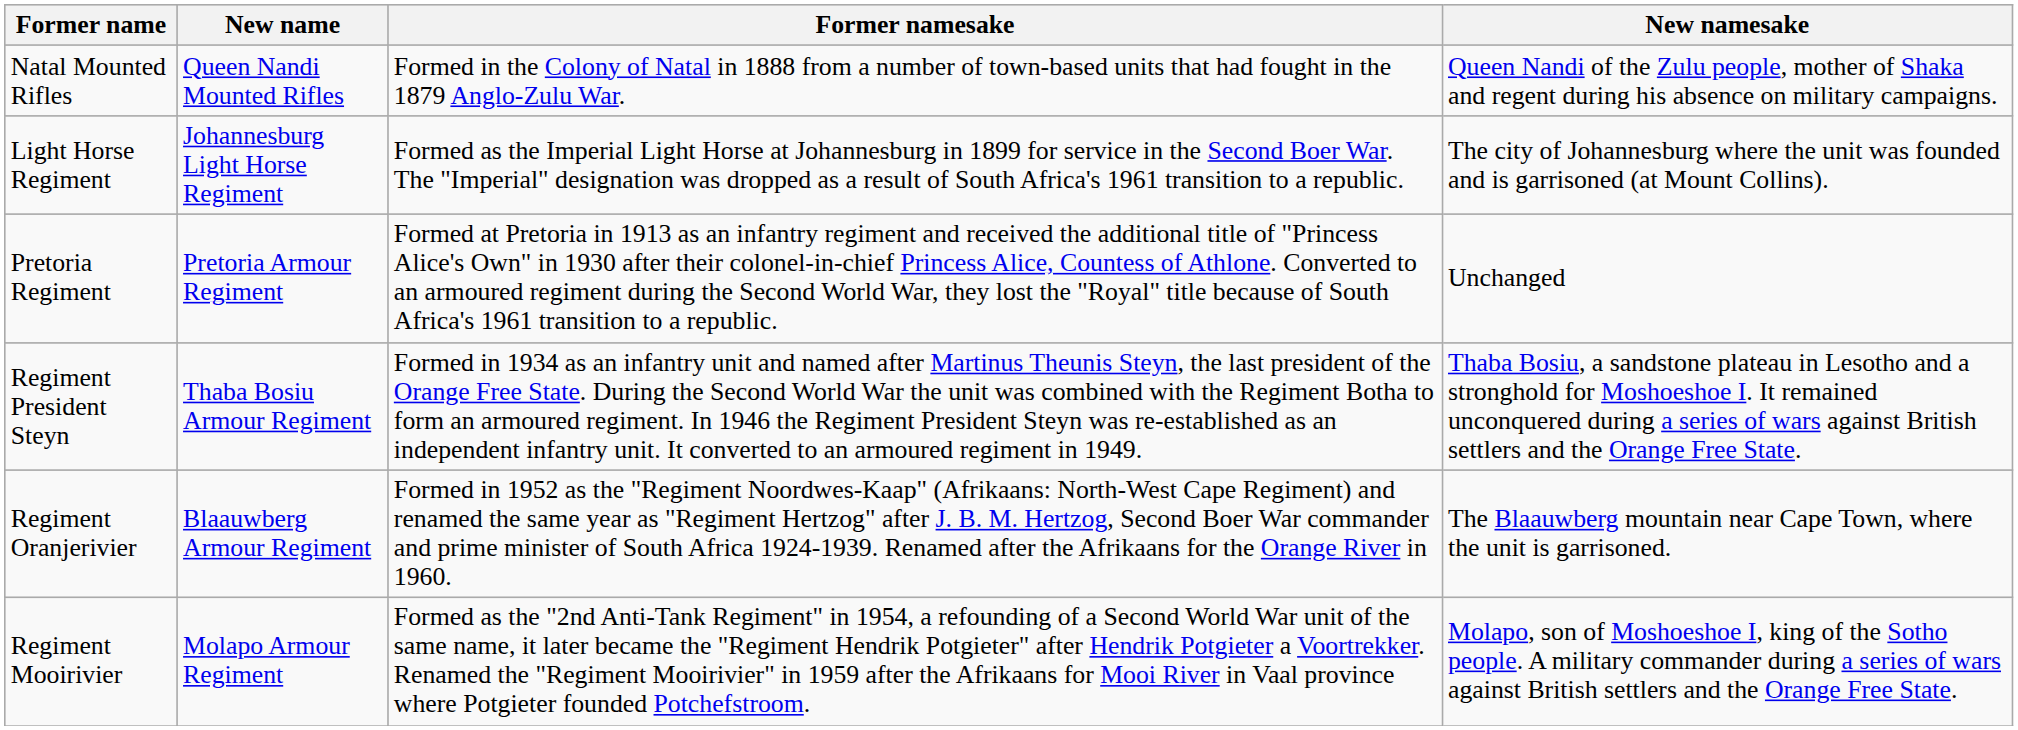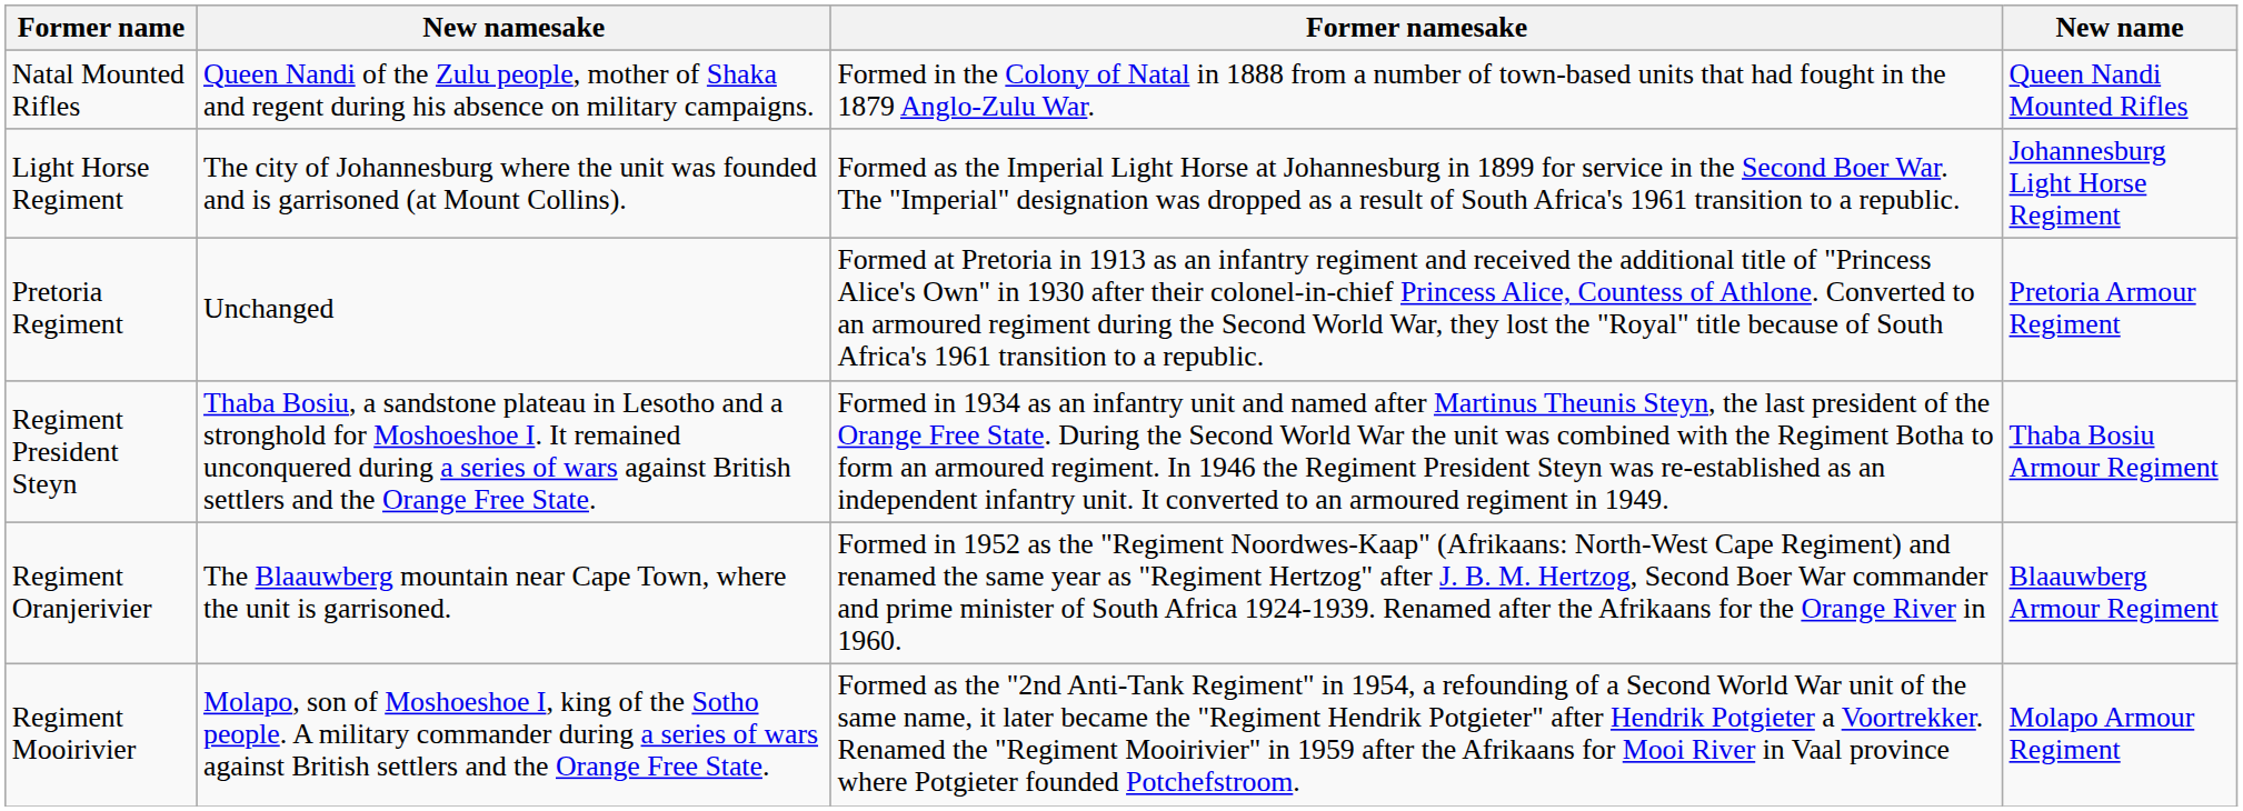 <table class="wikitable col1left col2left">
 <tr>
 <th>Former name</th>
+<th>New namesake</th>
+<th>Former namesake</th>
 <th>New name</th>
-<th>Former namesake</th>
-<th>New namesake</th>
 </tr>
 <tr>
 <td>Natal Mounted Rifles</td>
+<td><a href='#'>Queen Nandi</a> of the <a href='#'>Zulu people</a>, mother of <a href='#'>Shaka</a> and regent during his absence on military campaigns.</td>
+<td>Formed in the <a href='#'>Colony of Natal</a> in 1888 from a number of town-based units that had fought in the 1879 <a href='#'>Anglo-Zulu War</a>.</td>
 <td><a href='#'>Queen Nandi Mounted Rifles</a></td>
-<td>Formed in the <a href='#'>Colony of Natal</a> in 1888 from a number of town-based units that had fought in the 1879 <a href='#'>Anglo-Zulu War</a>.</td>
-<td><a href='#'>Queen Nandi</a> of the <a href='#'>Zulu people</a>, mother of <a href='#'>Shaka</a> and regent during his absence on military campaigns.</td>
 </tr>
 <tr>
 <td>Light Horse Regiment</td>
+<td>The city of Johannesburg where the unit was founded and is garrisoned (at Mount Collins).</td>
+<td>Formed as the Imperial Light Horse at Johannesburg in 1899 for service in the <a href='#'>Second Boer War</a>.  The "Imperial" designation was dropped as a result of South Africa's 1961 transition to a republic.</td>
 <td><a href='#'>Johannesburg Light Horse Regiment</a></td>
-<td>Formed as the Imperial Light Horse at Johannesburg in 1899 for service in the <a href='#'>Second Boer War</a>.  The "Imperial" designation was dropped as a result of South Africa's 1961 transition to a republic.</td>
-<td>The city of Johannesburg where the unit was founded and is garrisoned (at Mount Collins).</td>
 </tr>
 <tr>
 <td>Pretoria Regiment</td>
+<td>Unchanged</td>
+<td>Formed at Pretoria in 1913 as an infantry regiment and received the additional title of "Princess Alice's Own" in 1930 after their colonel-in-chief <a href='#'>Princess Alice, Countess of Athlone</a>.  Converted to an armoured regiment during the Second World War, they lost the "Royal" title because of South Africa's 1961 transition to a republic.</td>
 <td><a href='#'>Pretoria Armour Regiment</a></td>
-<td>Formed at Pretoria in 1913 as an infantry regiment and received the additional title of "Princess Alice's Own" in 1930 after their colonel-in-chief <a href='#'>Princess Alice, Countess of Athlone</a>.  Converted to an armoured regiment during the Second World War, they lost the "Royal" title because of South Africa's 1961 transition to a republic.</td>
-<td>Unchanged</td>
 </tr>
 <tr>
 <td>Regiment President Steyn</td>
+<td><a href='#'>Thaba Bosiu</a>, a sandstone plateau in Lesotho and a stronghold for <a href='#'>Moshoeshoe I</a>.  It remained unconquered during <a href='#'>a series of wars</a> against British settlers and the <a href='#'>Orange Free State</a>.</td>
+<td>Formed in 1934 as an infantry unit and named after <a href='#'>Martinus Theunis Steyn</a>, the last president of the <a href='#'>Orange Free State</a>. During the Second World War the unit was combined with the Regiment Botha to form an armoured regiment. In 1946 the Regiment President Steyn was re-established as an independent infantry unit. It converted to an armoured regiment in 1949.</td>
 <td><a href='#'>Thaba Bosiu Armour Regiment</a></td>
-<td>Formed in 1934 as an infantry unit and named after <a href='#'>Martinus Theunis Steyn</a>, the last president of the <a href='#'>Orange Free State</a>. During the Second World War the unit was combined with the Regiment Botha to form an armoured regiment. In 1946 the Regiment President Steyn was re-established as an independent infantry unit. It converted to an armoured regiment in 1949.</td>
-<td><a href='#'>Thaba Bosiu</a>, a sandstone plateau in Lesotho and a stronghold for <a href='#'>Moshoeshoe I</a>.  It remained unconquered during <a href='#'>a series of wars</a> against British settlers and the <a href='#'>Orange Free State</a>.</td>
 </tr>
 <tr>
 <td>Regiment Oranjerivier</td>
+<td>The <a href='#'>Blaauwberg</a> mountain near Cape Town, where the unit is garrisoned.</td>
+<td>Formed in 1952 as the "Regiment Noordwes-Kaap" (Afrikaans: North-West Cape Regiment) and renamed the same year as "Regiment Hertzog" after <a href='#'>J. B. M. Hertzog</a>, Second Boer War commander and prime minister of South Africa 1924-1939.  Renamed after the Afrikaans for the <a href='#'>Orange River</a> in 1960.</td>
 <td><a href='#'>Blaauwberg Armour Regiment</a></td>
-<td>Formed in 1952 as the "Regiment Noordwes-Kaap" (Afrikaans: North-West Cape Regiment) and renamed the same year as "Regiment Hertzog" after <a href='#'>J. B. M. Hertzog</a>, Second Boer War commander and prime minister of South Africa 1924-1939.  Renamed after the Afrikaans for the <a href='#'>Orange River</a> in 1960.</td>
-<td>The <a href='#'>Blaauwberg</a> mountain near Cape Town, where the unit is garrisoned.</td>
 </tr>
 <tr>
 <td>Regiment Mooirivier</td>
+<td><a href='#'>Molapo</a>, son of <a href='#'>Moshoeshoe I</a>, king of the <a href='#'>Sotho people</a>. A military commander during <a href='#'>a series of wars</a> against British settlers and the <a href='#'>Orange Free State</a>.</td>
+<td>Formed as the "2nd Anti-Tank Regiment" in 1954, a refounding of a Second World War unit of the same name, it later became the "Regiment Hendrik Potgieter" after <a href='#'>Hendrik Potgieter</a> a <a href='#'>Voortrekker</a>. Renamed the "Regiment Mooirivier" in 1959 after the Afrikaans for <a href='#'>Mooi River</a> in Vaal province where Potgieter founded <a href='#'>Potchefstroom</a>.</td>
 <td><a href='#'>Molapo Armour Regiment</a></td>
-<td>Formed as the "2nd Anti-Tank Regiment" in 1954, a refounding of a Second World War unit of the same name, it later became the "Regiment Hendrik Potgieter" after <a href='#'>Hendrik Potgieter</a> a <a href='#'>Voortrekker</a>. Renamed the "Regiment Mooirivier" in 1959 after the Afrikaans for <a href='#'>Mooi River</a> in Vaal province where Potgieter founded <a href='#'>Potchefstroom</a>.</td>
-<td><a href='#'>Molapo</a>, son of <a href='#'>Moshoeshoe I</a>, king of the <a href='#'>Sotho people</a>. A military commander during <a href='#'>a series of wars</a> against British settlers and the <a href='#'>Orange Free State</a>.</td>
 </tr>
 </table>
